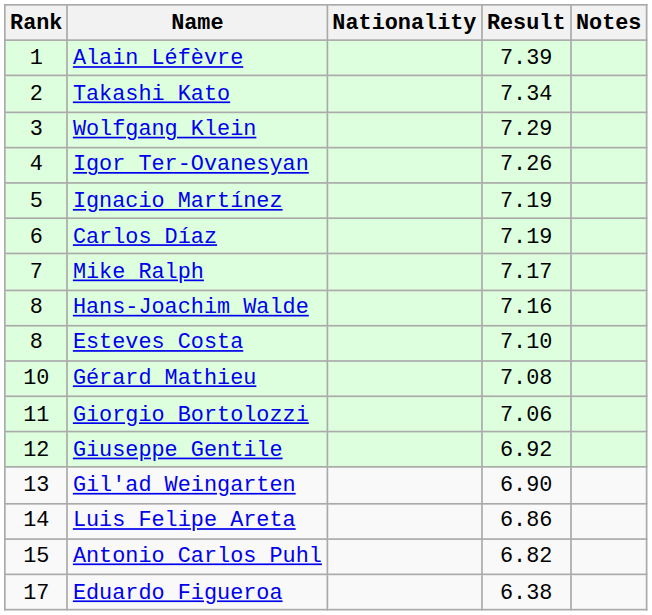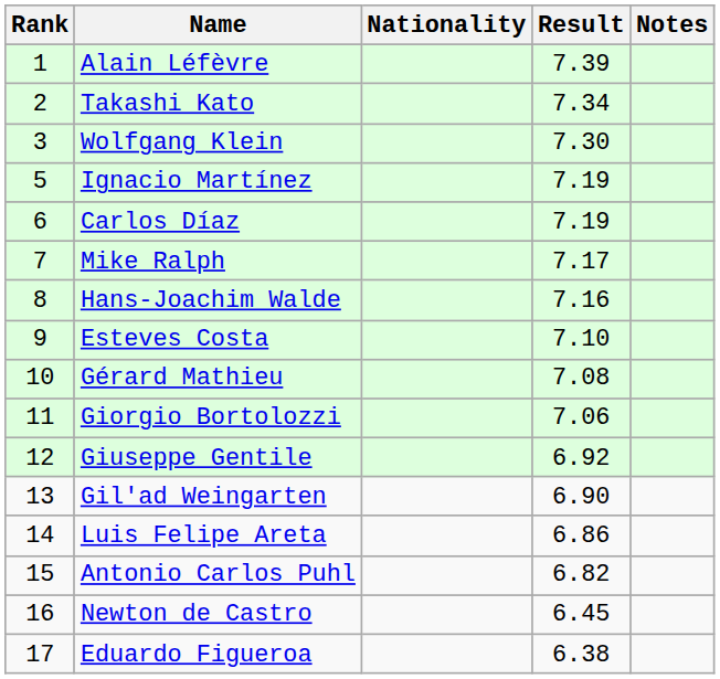 <table class="wikitable sortable" style="text-align:center">
 <tr>
 <th>Rank</th>
 <th>Name</th>
 <th>Nationality</th>
 <th>Result</th>
 <th>Notes</th>
 </tr>
 <tr bgcolor=ddffdd>
 <td>1</td>
 <td align=left><a href='#'>Alain Léfèvre</a></td>
 <td align=left></td>
 <td>7.39</td>
 <td></td>
 </tr>
 <tr bgcolor=ddffdd>
 <td>2</td>
 <td align=left><a href='#'>Takashi Kato</a></td>
 <td align=left></td>
 <td>7.34</td>
 <td></td>
 </tr>
 <tr bgcolor=ddffdd>
 <td>3</td>
 <td align=left><a href='#'>Wolfgang Klein</a></td>
 <td align=left></td>
-<td>7.29</td>
-<td></td>
-</tr>
-<tr bgcolor=ddffdd>
-<td>4</td>
-<td align=left><a href='#'>Igor Ter-Ovanesyan</a></td>
-<td align=left></td>
-<td>7.26</td>
+<td>7.30</td>
 <td></td>
 </tr>
 <tr bgcolor=ddffdd>
 <td>5</td>
 <td align=left><a href='#'>Ignacio Martínez</a></td>
 <td align=left></td>
 <td>7.19</td>
 <td></td>
 </tr>
 <tr bgcolor=ddffdd>
 <td>6</td>
 <td align=left><a href='#'>Carlos Díaz</a></td>
 <td align=left></td>
 <td>7.19</td>
 <td></td>
 </tr>
 <tr bgcolor=ddffdd>
 <td>7</td>
 <td align=left><a href='#'>Mike Ralph</a></td>
 <td align=left></td>
 <td>7.17</td>
 <td></td>
 </tr>
 <tr bgcolor=ddffdd>
 <td>8</td>
 <td align=left><a href='#'>Hans-Joachim Walde</a></td>
 <td align=left></td>
 <td>7.16</td>
 <td></td>
 </tr>
 <tr bgcolor=ddffdd>
-<td>8</td>
+<td>9</td>
 <td align=left><a href='#'>Esteves Costa</a></td>
 <td align=left></td>
 <td>7.10</td>
 <td></td>
 </tr>
 <tr bgcolor=ddffdd>
 <td>10</td>
 <td align=left><a href='#'>Gérard Mathieu</a></td>
 <td align=left></td>
 <td>7.08</td>
 <td></td>
 </tr>
 <tr bgcolor=ddffdd>
 <td>11</td>
 <td align=left><a href='#'>Giorgio Bortolozzi</a></td>
 <td align=left></td>
 <td>7.06</td>
 <td></td>
 </tr>
 <tr bgcolor=ddffdd>
 <td>12</td>
 <td align=left><a href='#'>Giuseppe Gentile</a></td>
 <td align=left></td>
 <td>6.92</td>
 <td></td>
 </tr>
 <tr>
 <td>13</td>
 <td align=left><a href='#'>Gil'ad Weingarten</a></td>
 <td align=left></td>
 <td>6.90</td>
 <td></td>
 </tr>
 <tr>
 <td>14</td>
 <td align=left><a href='#'>Luis Felipe Areta</a></td>
 <td align=left></td>
 <td>6.86</td>
 <td></td>
 </tr>
 <tr>
 <td>15</td>
 <td align=left><a href='#'>Antonio Carlos Puhl</a></td>
 <td align=left></td>
 <td>6.82</td>
 <td></td>
 </tr>
 <tr>
+<td>16</td>
+<td align=left><a href='#'>Newton de Castro</a></td>
+<td align=left></td>
+<td>6.45</td>
+<td></td>
+</tr>
+<tr>
 <td>17</td>
 <td align=left><a href='#'>Eduardo Figueroa</a></td>
 <td align=left></td>
 <td>6.38</td>
 <td></td>
 </tr>
 </table>
